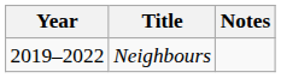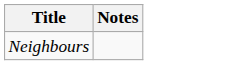 <table class="wikitable">
 <tr>
-<th>Year</th>
 <th>Title</th>
 <th>Notes</th>
 </tr>
 <tr>
-<td>2019–2022</td>
 <td><em>Neighbours</em></td>
 <td></td>
 </tr>
 </table>
